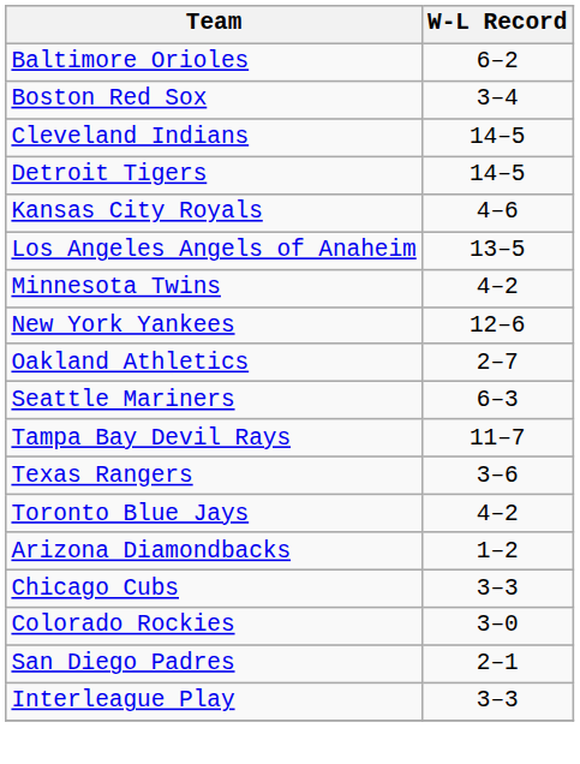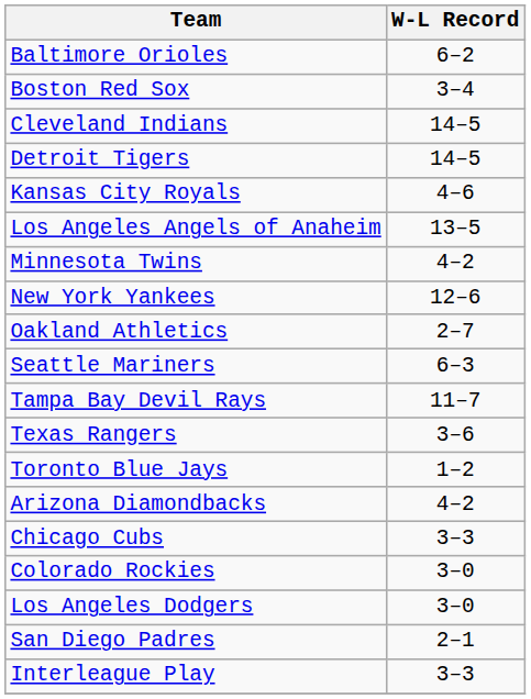 <table class="wikitable" style="font-size: 95%; text-align: left;">
 <tr>
 <th>Team</th>
 <th>W-L Record</th>
 </tr>
 <tr>
 <td><a href='#'>Baltimore Orioles</a></td>
 <td align="center">6–2</td>
 </tr>
 <tr>
 <td><a href='#'>Boston Red Sox</a></td>
 <td align="center">3–4</td>
 </tr>
 <tr>
 <td><a href='#'>Cleveland Indians</a></td>
 <td align="center">14–5</td>
 </tr>
 <tr>
 <td><a href='#'>Detroit Tigers</a></td>
 <td align="center">14–5</td>
 </tr>
 <tr>
 <td><a href='#'>Kansas City Royals</a></td>
 <td align="center">4–6</td>
 </tr>
 <tr>
 <td><a href='#'>Los Angeles Angels of Anaheim</a></td>
 <td align="center">13–5</td>
 </tr>
 <tr>
 <td><a href='#'>Minnesota Twins</a></td>
 <td align="center">4–2</td>
 </tr>
 <tr>
 <td><a href='#'>New York Yankees</a></td>
 <td align="center">12–6</td>
 </tr>
 <tr>
 <td><a href='#'>Oakland Athletics</a></td>
 <td align="center">2–7</td>
 </tr>
 <tr>
 <td><a href='#'>Seattle Mariners</a></td>
 <td align="center">6–3</td>
 </tr>
 <tr>
 <td><a href='#'>Tampa Bay Devil Rays</a></td>
 <td align="center">11–7</td>
 </tr>
 <tr>
 <td><a href='#'>Texas Rangers</a></td>
 <td align="center">3–6</td>
 </tr>
 <tr>
 <td><a href='#'>Toronto Blue Jays</a></td>
-<td align="center">4–2</td>
+<td align="center">1–2</td>
 </tr>
 <tr>
 <td><a href='#'>Arizona Diamondbacks</a></td>
-<td align="center">1–2</td>
+<td align="center">4–2</td>
 </tr>
 <tr>
 <td><a href='#'>Chicago Cubs</a></td>
 <td align="center">3–3</td>
 </tr>
 <tr>
 <td><a href='#'>Colorado Rockies</a></td>
+<td align="center">3–0</td>
+</tr>
+<tr>
+<td><a href='#'>Los Angeles Dodgers</a></td>
 <td align="center">3–0</td>
 </tr>
 <tr>
 <td><a href='#'>San Diego Padres</a></td>
 <td align="center">2–1</td>
 </tr>
 <tr>
 <td><a href='#'>Interleague Play</a></td>
 <td align="center">3–3</td>
 </tr>
 <tr>
 </tr>
 </table>
